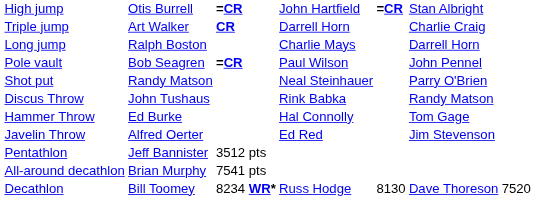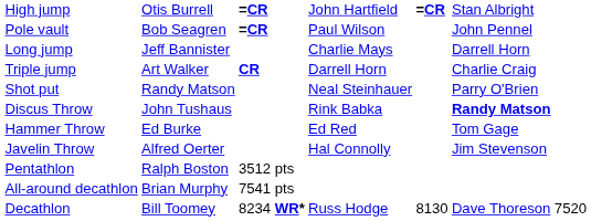 <table>
 <tr>
 <td><a href='#'>High jump</a></td>
 <td><a href='#'>Otis Burrell</a></td>
 <td> <strong>=<a href='#'>CR</a></strong></td>
 <td><a href='#'>John Hartfield</a></td>
 <td> <strong>=<a href='#'>CR</a></strong></td>
 <td><a href='#'>Stan Albright</a></td>
 <td></td>
 </tr>
 <tr>
-<td><a href='#'>Triple jump</a></td>
-<td><a href='#'>Art Walker</a></td>
-<td> <strong><a href='#'>CR</a></strong></td>
-<td><a href='#'>Darrell Horn</a></td>
+<td><a href='#'>Pole vault</a></td>
+<td><a href='#'>Bob Seagren</a></td>
+<td> <strong>=<a href='#'>CR</a></strong></td>
+<td><a href='#'>Paul Wilson</a></td>
 <td></td>
-<td><a href='#'>Charlie Craig</a></td>
+<td><a href='#'>John Pennel</a></td>
 <td></td>
 </tr>
 <tr>
 <td><a href='#'>Long jump</a></td>
-<td><a href='#'>Ralph Boston</a></td>
+<td><a href='#'>Jeff Bannister</a></td>
 <td></td>
 <td><a href='#'>Charlie Mays</a></td>
 <td></td>
 <td><a href='#'>Darrell Horn</a></td>
 <td></td>
 </tr>
 <tr>
-<td><a href='#'>Pole vault</a></td>
-<td><a href='#'>Bob Seagren</a></td>
-<td> <strong>=<a href='#'>CR</a></strong></td>
-<td><a href='#'>Paul Wilson</a></td>
+<td><a href='#'>Triple jump</a></td>
+<td><a href='#'>Art Walker</a></td>
+<td> <strong><a href='#'>CR</a></strong></td>
+<td><a href='#'>Darrell Horn</a></td>
 <td></td>
-<td><a href='#'>John Pennel</a></td>
+<td><a href='#'>Charlie Craig</a></td>
 <td></td>
 </tr>
 <tr>
 <td><a href='#'>Shot put</a></td>
 <td><a href='#'>Randy Matson</a></td>
 <td></td>
 <td><a href='#'>Neal Steinhauer</a></td>
 <td></td>
 <td><a href='#'>Parry O'Brien</a></td>
 <td></td>
 </tr>
 <tr>
 <td><a href='#'>Discus Throw</a></td>
 <td><a href='#'>John Tushaus</a></td>
 <td></td>
 <td><a href='#'>Rink Babka</a></td>
 <td></td>
-<td><a href='#'>Randy Matson</a></td>
+<td><strong><a href='#'>Randy Matson</a></strong></td>
 <td></td>
 </tr>
 <tr>
 <td><a href='#'>Hammer Throw</a></td>
 <td><a href='#'>Ed Burke</a></td>
 <td></td>
-<td><a href='#'>Hal Connolly</a></td>
+<td><a href='#'>Ed Red</a></td>
 <td></td>
 <td><a href='#'>Tom Gage</a></td>
 <td></td>
 </tr>
 <tr>
 <td><a href='#'>Javelin Throw</a></td>
 <td><a href='#'>Alfred Oerter</a></td>
 <td></td>
-<td><a href='#'>Ed Red</a></td>
+<td><a href='#'>Hal Connolly</a></td>
 <td></td>
 <td><a href='#'>Jim Stevenson</a></td>
 <td></td>
 </tr>
 <tr>
 <td><a href='#'>Pentathlon</a></td>
-<td><a href='#'>Jeff Bannister</a></td>
+<td><a href='#'>Ralph Boston</a></td>
 <td>3512 pts</td>
 <td></td>
 <td></td>
 <td></td>
 <td></td>
 </tr>
 <tr>
 <td><a href='#'>All-around decathlon</a></td>
 <td><a href='#'>Brian Murphy</a></td>
 <td>7541 pts</td>
 <td></td>
 <td></td>
 <td></td>
 <td></td>
 </tr>
 <tr>
 <td><a href='#'>Decathlon</a></td>
 <td><a href='#'>Bill Toomey</a></td>
 <td>8234 <strong><a href='#'>WR</a>*</strong></td>
 <td><a href='#'>Russ Hodge</a></td>
 <td>8130</td>
 <td><a href='#'>Dave Thoreson</a></td>
 <td>7520</td>
 </tr>
 </table>
